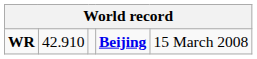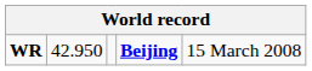 <table class="wikitable">
 <tr>
 <th colspan=5>World record</th>
 </tr>
 <tr>
 <td><strong>WR</strong></td>
-<td>42.910</td>
+<td>42.950</td>
 <td></td>
 <td><strong> <a href='#'>Beijing</a></strong></td>
 <td>15 March 2008</td>
 </tr>
 </table>
